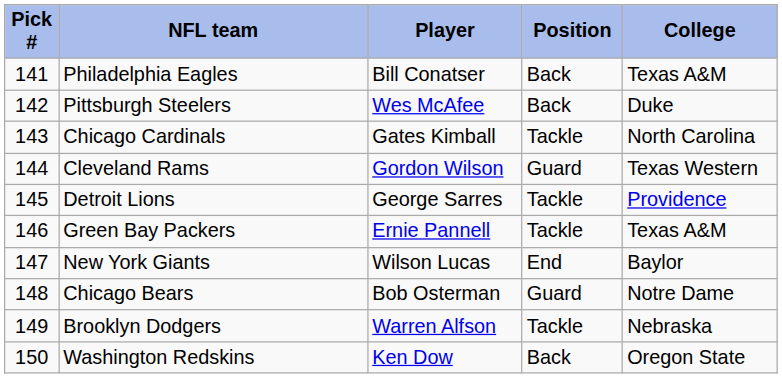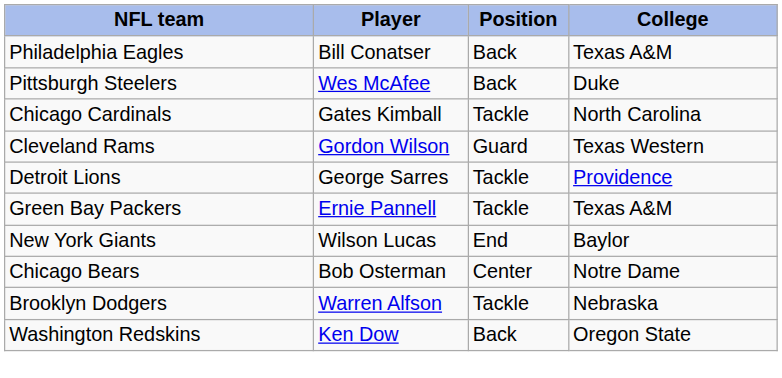 <table class="wikitable sortable sortable" style="width: 100%">
 <tr>
-<th style="background:#A8BDEC;" width=7%>Pick #</th>
 <th width=40% style="background:#A8BDEC;">NFL team</th>
 <th width=20% style="background:#A8BDEC;">Player</th>
 <th width=13% style="background:#A8BDEC;">Position</th>
 <th style="background:#A8BDEC;">College</th>
 </tr>
 <tr>
-<td align=center>141</td>
 <td>Philadelphia Eagles</td>
 <td>Bill Conatser</td>
 <td>Back</td>
 <td>Texas A&M</td>
 </tr>
 <tr>
-<td align=center>142</td>
 <td>Pittsburgh Steelers</td>
 <td><a href='#'>Wes McAfee</a></td>
 <td>Back</td>
 <td>Duke</td>
 </tr>
 <tr>
-<td align=center>143</td>
 <td>Chicago Cardinals</td>
 <td>Gates Kimball</td>
 <td>Tackle</td>
 <td>North Carolina</td>
 </tr>
 <tr>
-<td align=center>144</td>
 <td>Cleveland Rams</td>
 <td><a href='#'>Gordon Wilson</a></td>
 <td>Guard</td>
 <td>Texas Western</td>
 </tr>
 <tr>
-<td align=center>145</td>
 <td>Detroit Lions</td>
 <td>George Sarres</td>
 <td>Tackle</td>
 <td><a href='#'>Providence</a></td>
 </tr>
 <tr>
-<td align=center>146</td>
 <td>Green Bay Packers</td>
 <td><a href='#'>Ernie Pannell</a></td>
 <td>Tackle</td>
 <td>Texas A&M</td>
 </tr>
 <tr>
-<td align=center>147</td>
 <td>New York Giants</td>
 <td>Wilson Lucas</td>
 <td>End</td>
 <td>Baylor</td>
 </tr>
 <tr>
-<td align=center>148</td>
 <td>Chicago Bears</td>
 <td>Bob Osterman</td>
-<td>Guard</td>
+<td>Center</td>
 <td>Notre Dame</td>
 </tr>
 <tr>
-<td align=center>149</td>
 <td>Brooklyn Dodgers</td>
 <td><a href='#'>Warren Alfson</a></td>
 <td>Tackle</td>
 <td>Nebraska</td>
 </tr>
 <tr>
-<td align=center>150</td>
 <td>Washington Redskins</td>
 <td><a href='#'>Ken Dow</a></td>
 <td>Back</td>
 <td>Oregon State</td>
 </tr>
 </table>
